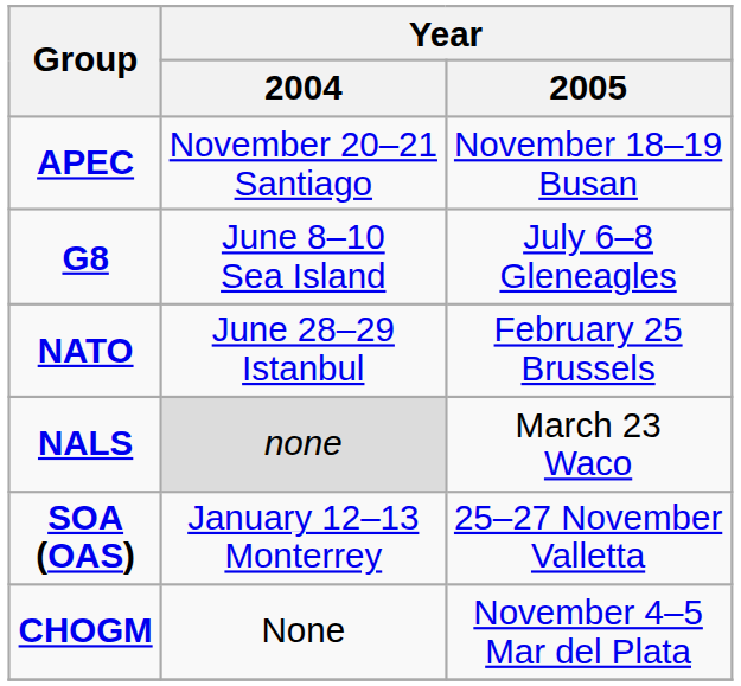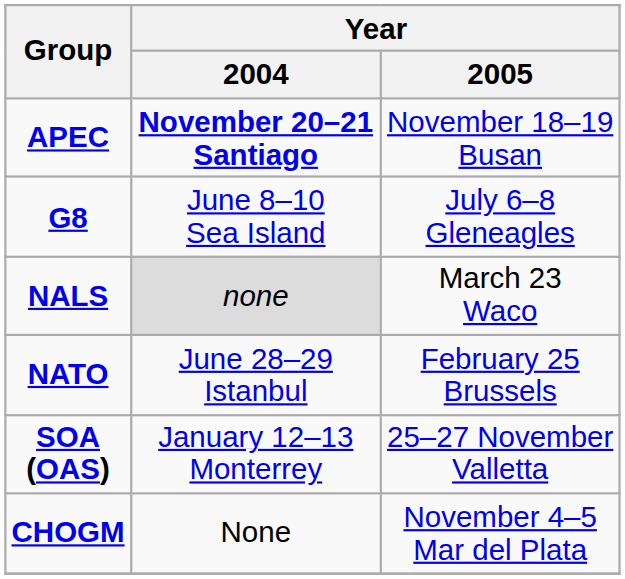 <table class="wikitable" style="margin:1em auto; font-size:85%; text-align:center;">
 <tr>
 <th rowspan="2">Group</th>
 <th colspan="2">Year</th>
 </tr>
 <tr>
 <th>2004</th>
 <th>2005</th>
 </tr>
 <tr>
 <td><strong><a href='#'>APEC</a></strong></td>
-<td><a href='#'>November 20–21</a><br> <a href='#'>Santiago</a></td>
+<td><strong><a href='#'>November 20–21</a><br> <a href='#'>Santiago</a></strong></td>
 <td><a href='#'>November 18–19</a><br> <a href='#'>Busan</a></td>
 </tr>
 <tr>
 <td><strong><a href='#'>G8</a></strong></td>
 <td><a href='#'>June 8–10</a><br> <a href='#'>Sea Island</a></td>
 <td><a href='#'>July 6–8</a><br> <a href='#'>Gleneagles</a></td>
 </tr>
 <tr>
+<td><strong><a href='#'>NALS</a></strong></td>
+<td style="background:#dcdcdc;"><em>none</em></td>
+<td>March  23<br>  <a href='#'>Waco</a></td>
+</tr>
+<tr>
 <td><strong><a href='#'>NATO</a></strong></td>
 <td><a href='#'>June 28–29</a><br>  <a href='#'>Istanbul</a></td>
 <td><a href='#'>February 25</a><br> <a href='#'>Brussels</a></td>
-</tr>
-<tr>
-<td><strong><a href='#'>NALS</a></strong></td>
-<td style="background:#dcdcdc;"><em>none</em></td>
-<td>March  23<br>  <a href='#'>Waco</a></td>
 </tr>
 <tr>
 <td><strong><a href='#'>SOA</a><br>(<a href='#'>OAS</a>)</strong></td>
 <td><a href='#'>January 12–13</a><br>  <a href='#'>Monterrey</a></td>
 <td><a href='#'>25–27 November</a><br>  <a href='#'>Valletta</a></td>
 </tr>
 <tr>
 <td><strong><a href='#'>CHOGM</a></strong></td>
 <td>None</td>
 <td><a href='#'>November 4–5</a> <br> <a href='#'>Mar del Plata</a></td>
 </tr>
 <tr>
 </tr>
 </table>
